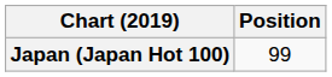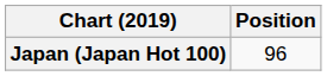 <table class="wikitable plainrowheaders" style="text-align:center;">
 <tr>
 <th scope="col">Chart (2019)</th>
 <th scope="col">Position</th>
 </tr>
 <tr>
 <th scope="row">Japan (Japan Hot 100)<br></th>
-<td>99</td>
+<td>96</td>
 </tr>
 </table>
